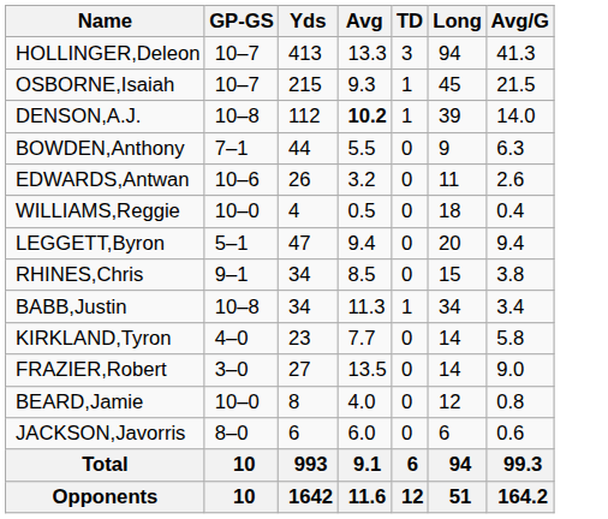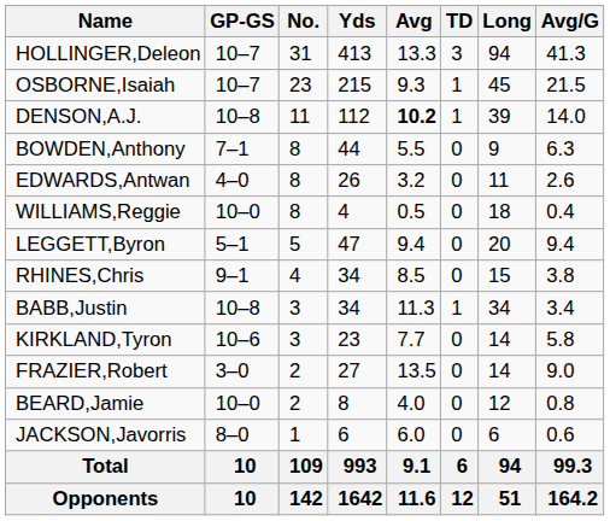 <table class="wikitable" style="white-space:nowrap;">
 <tr>
 <th>Name</th>
 <th>GP-GS</th>
+<th>No.</th>
 <th>Yds</th>
 <th>Avg</th>
 <th>TD</th>
 <th>Long</th>
 <th>Avg/G</th>
 </tr>
 <tr>
 <td> HOLLINGER,Deleon</td>
 <td> 10–7</td>
+<td> 31</td>
 <td> 413</td>
 <td> 13.3</td>
 <td> 3</td>
 <td> 94</td>
 <td> 41.3</td>
 </tr>
 <tr>
 <td> OSBORNE,Isaiah</td>
 <td> 10–7</td>
+<td> 23</td>
 <td> 215</td>
 <td> 9.3</td>
 <td> 1</td>
 <td> 45</td>
 <td> 21.5</td>
 </tr>
 <tr>
 <td> DENSON,A.J.</td>
 <td> 10–8</td>
+<td> 11</td>
 <td> 112</td>
 <td><strong> 10.2</strong></td>
 <td> 1</td>
 <td> 39</td>
 <td> 14.0</td>
 </tr>
 <tr>
 <td> BOWDEN,Anthony</td>
 <td> 7–1</td>
+<td> 8</td>
 <td> 44</td>
 <td> 5.5</td>
 <td> 0</td>
 <td> 9</td>
 <td> 6.3</td>
 </tr>
 <tr>
 <td> EDWARDS,Antwan</td>
-<td> 10–6</td>
+<td> 4–0</td>
+<td> 8</td>
 <td> 26</td>
 <td> 3.2</td>
 <td> 0</td>
 <td> 11</td>
 <td> 2.6</td>
 </tr>
 <tr>
 <td> WILLIAMS,Reggie</td>
 <td> 10–0</td>
+<td> 8</td>
 <td> 4</td>
 <td> 0.5</td>
 <td> 0</td>
 <td> 18</td>
 <td> 0.4</td>
 </tr>
 <tr>
 <td> LEGGETT,Byron</td>
 <td> 5–1</td>
+<td> 5</td>
 <td> 47</td>
 <td> 9.4</td>
 <td> 0</td>
 <td> 20</td>
 <td> 9.4</td>
 </tr>
 <tr>
 <td> RHINES,Chris</td>
 <td> 9–1</td>
+<td> 4</td>
 <td> 34</td>
 <td> 8.5</td>
 <td> 0</td>
 <td> 15</td>
 <td> 3.8</td>
 </tr>
 <tr>
 <td> BABB,Justin</td>
 <td> 10–8</td>
+<td> 3</td>
 <td> 34</td>
 <td> 11.3</td>
 <td> 1</td>
 <td> 34</td>
 <td> 3.4</td>
 </tr>
 <tr>
 <td> KIRKLAND,Tyron</td>
-<td> 4–0</td>
+<td> 10–6</td>
+<td> 3</td>
 <td> 23</td>
 <td> 7.7</td>
 <td> 0</td>
 <td> 14</td>
 <td> 5.8</td>
 </tr>
 <tr>
 <td> FRAZIER,Robert</td>
 <td> 3–0</td>
+<td> 2</td>
 <td> 27</td>
 <td> 13.5</td>
 <td> 0</td>
 <td> 14</td>
 <td> 9.0</td>
 </tr>
 <tr>
 <td> BEARD,Jamie</td>
 <td> 10–0</td>
+<td> 2</td>
 <td> 8</td>
 <td> 4.0</td>
 <td> 0</td>
 <td> 12</td>
 <td> 0.8</td>
 </tr>
 <tr>
 <td> JACKSON,Javorris</td>
 <td> 8–0</td>
+<td> 1</td>
 <td> 6</td>
 <td> 6.0</td>
 <td> 0</td>
 <td> 6</td>
 <td> 0.6</td>
 </tr>
 <tr>
 <th><strong>Total</strong></th>
 <th> 10</th>
+<th> 109</th>
 <th> 993</th>
 <th> 9.1</th>
 <th> 6</th>
 <th> 94</th>
 <th> 99.3</th>
 </tr>
 <tr>
 <th><strong>Opponents</strong></th>
 <th> 10</th>
+<th> 142</th>
 <th> 1642</th>
 <th> 11.6</th>
 <th> 12</th>
 <th> 51</th>
 <th> 164.2</th>
 </tr>
 </table>
